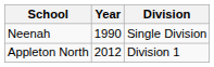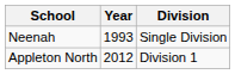 <table class="wikitable">
 <tr>
 <th>School</th>
 <th>Year</th>
 <th>Division</th>
 </tr>
 <tr>
 <td>Neenah</td>
-<td>1990</td>
+<td>1993</td>
 <td>Single Division</td>
 </tr>
 <tr>
 <td>Appleton North</td>
 <td>2012</td>
 <td>Division 1</td>
 </tr>
 </table>
